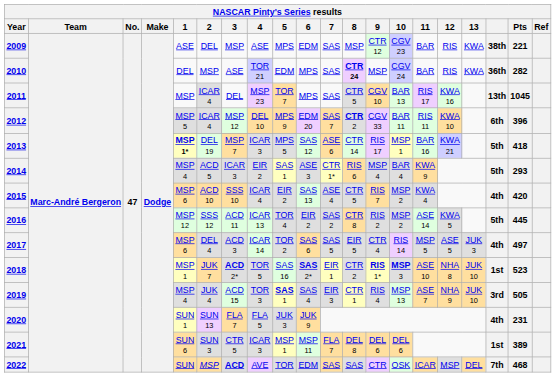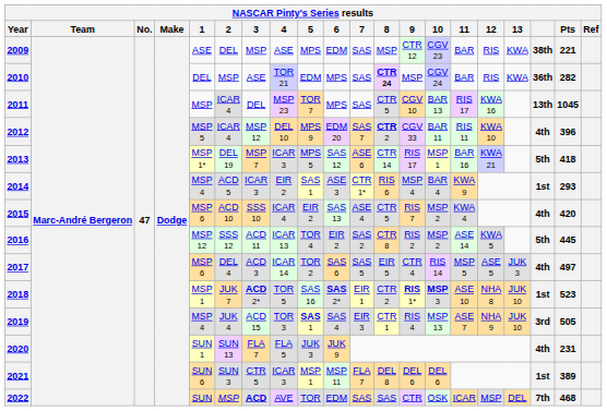 <table class="wikitable" style="text-align:center; font-size:80%">
 <tr>
 <th colspan=45><a href='#'>NASCAR Pinty's Series</a> results</th>
 </tr>
 <tr>
 <th>Year</th>
 <th>Team</th>
 <th>No.</th>
 <th>Make</th>
 <th>1</th>
 <th>2</th>
 <th>3</th>
 <th>4</th>
 <th>5</th>
 <th>6</th>
 <th>7</th>
 <th>8</th>
 <th>9</th>
 <th>10</th>
 <th>11</th>
 <th>12</th>
 <th>13</th>
 <th></th>
 <th>Pts</th>
 <th>Ref</th>
 </tr>
 <tr>
 <th><a href='#'>2009</a></th>
 <th rowspan=14><a href='#'>Marc-André Bergeron</a></th>
 <th rowspan=14>47</th>
 <th rowspan=14><a href='#'>Dodge</a></th>
 <td><a href='#'>ASE</a></td>
 <td><a href='#'>DEL</a></td>
 <td><a href='#'>MSP</a></td>
 <td><a href='#'>ASE</a></td>
 <td><a href='#'>MPS</a></td>
 <td><a href='#'>EDM</a></td>
 <td><a href='#'>SAS</a></td>
 <td><a href='#'>MSP</a></td>
 <td style="background:#DFFFDF;"><a href='#'>CTR</a><br><small>12</small></td>
 <td style="background:#CFCFFF;"><a href='#'>CGV</a><br><small>23</small></td>
 <td><a href='#'>BAR</a></td>
 <td><a href='#'>RIS</a></td>
 <td><a href='#'>KWA</a></td>
 <th>38th</th>
 <th>221</th>
 <th></th>
 </tr>
 <tr>
 <th><a href='#'>2010</a></th>
 <td><a href='#'>DEL</a></td>
 <td><a href='#'>MSP</a></td>
 <td><a href='#'>ASE</a></td>
 <td style="background:#CFCFFF;"><a href='#'>TOR</a><br><small>21</small></td>
 <td><a href='#'>EDM</a></td>
 <td><a href='#'>MPS</a></td>
 <td><a href='#'>SAS</a></td>
 <td style="background:#EFCFFF;"><strong><a href='#'>CTR</a><br><small>24</small></strong></td>
 <td><a href='#'>MSP</a></td>
 <td style="background:#CFCFFF;"><a href='#'>CGV</a><br><small>24</small></td>
 <td><a href='#'>BAR</a></td>
 <td><a href='#'>RIS</a></td>
 <td><a href='#'>KWA</a></td>
 <th>36th</th>
 <th>282</th>
 <th></th>
 </tr>
 <tr>
 <th><a href='#'>2011</a></th>
 <td><a href='#'>MSP</a></td>
 <td style="background:#DFDFDF;"><a href='#'>ICAR</a><br><small>4</small></td>
 <td><a href='#'>DEL</a></td>
 <td style="background:#EFCFFF;"><a href='#'>MSP</a><br><small>23</small></td>
 <td style="background:#FFDF9F;"><a href='#'>TOR</a><br><small>7</small></td>
 <td><a href='#'>MPS</a></td>
 <td><a href='#'>SAS</a></td>
 <td style="background:#DFDFDF;"><a href='#'>CTR</a><br><small>5</small></td>
 <td style="background:#FFDF9F;"><a href='#'>CGV</a><br><small>10</small></td>
 <td style="background:#DFFFDF;"><a href='#'>BAR</a><br><small>13</small></td>
 <td style="background:#EFCFFF;"><a href='#'>RIS</a><br><small>17</small></td>
 <td style="background:#DFFFDF;"><a href='#'>KWA</a><br><small>16</small></td>
 <td></td>
 <th>13th</th>
 <th>1045</th>
 <th></th>
 </tr>
 <tr>
 <th><a href='#'>2012</a></th>
 <td style="background:#DFDFDF;"><a href='#'>MSP</a><br><small>5</small></td>
 <td style="background:#DFDFDF;"><a href='#'>ICAR</a><br><small>4</small></td>
 <td style="background:#DFFFDF;"><a href='#'>MSP</a><br><small>12</small></td>
 <td style="background:#FFDF9F;"><a href='#'>DEL</a><br><small>10</small></td>
 <td style="background:#FFDF9F;"><a href='#'>MPS</a><br><small>9</small></td>
 <td style="background:#EFCFFF;"><a href='#'>EDM</a><br><small>20</small></td>
 <td style="background:#FFDF9F;"><a href='#'>SAS</a><br><small>7</small></td>
 <td style="background:#DFDFDF;"><strong><a href='#'>CTR</a></strong><br><small>2</small></td>
 <td style="background:#EFCFFF;"><a href='#'>CGV</a><br><small>33</small></td>
 <td style="background:#DFFFDF;"><a href='#'>BAR</a><br><small>11</small></td>
 <td style="background:#DFFFDF;"><a href='#'>RIS</a><br><small>11</small></td>
 <td style="background:#FFDF9F;"><a href='#'>KWA</a><br><small>10</small></td>
 <td></td>
-<th>6th</th>
+<th>4th</th>
 <th>396</th>
 <th></th>
 </tr>
 <tr>
 <th><a href='#'>2013</a></th>
-<td style="background:#FFFFBF;"><strong><a href='#'>MSP</a><br><small>1*</small></strong></td>
+<td style="background:#FFFFBF;"><a href='#'>MSP</a><br><small>1*</small></td>
 <td style="background:#DFFFDF;"><a href='#'>DEL</a><br><small>19</small></td>
 <td style="background:#FFDF9F;"><a href='#'>MSP</a><br><small>7</small></td>
 <td style="background:#DFDFDF;"><a href='#'>ICAR</a><br><small>3</small></td>
 <td style="background:#DFDFDF;"><a href='#'>MPS</a><br><small>5</small></td>
 <td style="background:#DFFFDF;"><a href='#'>SAS</a><br><small>12</small></td>
 <td style="background:#FFDF9F;"><a href='#'>ASE</a><br><small>6</small></td>
 <td style="background:#DFFFDF;"><a href='#'>CTR</a><br><small>14</small></td>
 <td style="background:#EFCFFF;"><a href='#'>RIS</a><br><small>17</small></td>
 <td style="background:#FFFFBF;"><a href='#'>MSP</a><br><small>1</small></td>
 <td style="background:#DFFFDF;"><a href='#'>BAR</a><br><small>16</small></td>
 <td style="background:#CFCFFF;"><a href='#'>KWA</a><br><small>21</small></td>
 <td></td>
 <th>5th</th>
 <th>418</th>
 <th></th>
 </tr>
 <tr>
 <th><a href='#'>2014</a></th>
 <td style="background:#DFDFDF;"><a href='#'>MSP</a><br><small>4</small></td>
 <td style="background:#DFDFDF;"><a href='#'>ACD</a><br><small>5</small></td>
 <td style="background:#DFDFDF;"><a href='#'>ICAR</a><br><small>3</small></td>
 <td style="background:#DFDFDF;"><a href='#'>EIR</a><br><small>2</small></td>
 <td style="background:#FFFFBF;"><a href='#'>SAS</a><br><small>1</small></td>
 <td style="background:#DFDFDF;"><a href='#'>ASE</a><br><small>3</small></td>
 <td style="background:#FFFFBF;"><a href='#'>CTR</a><br><small>1*</small></td>
 <td style="background:#FFDF9F;"><a href='#'>RIS</a><br><small>6</small></td>
 <td style="background:#DFDFDF;"><a href='#'>MSP</a><br><small>4</small></td>
 <td style="background:#DFDFDF;"><a href='#'>BAR</a><br><small>4</small></td>
 <td style="background:#FFDF9F;"><a href='#'>KWA</a><br><small>9</small></td>
 <td colspan=2></td>
-<th>5th</th>
+<th>1st</th>
 <th>293</th>
 <th></th>
 </tr>
 <tr>
 <th><a href='#'>2015</a></th>
 <td style="background:#FFDF9F;"><a href='#'>MSP</a><br><small>6</small></td>
 <td style="background:#FFDF9F;"><a href='#'>ACD</a><br><small>10</small></td>
 <td style="background:#FFDF9F;"><a href='#'>SSS</a><br><small>10</small></td>
 <td style="background:#DFDFDF;"><a href='#'>ICAR</a><br><small>4</small></td>
 <td style="background:#DFDFDF;"><a href='#'>EIR</a><br><small>2</small></td>
 <td style="background:#DFFFDF;"><a href='#'>SAS</a><br><small>13</small></td>
 <td style="background:#DFDFDF;"><a href='#'>ASE</a><br><small>4</small></td>
 <td style="background:#DFDFDF;"><a href='#'>CTR</a><br><small>5</small></td>
 <td style="background:#FFDF9F;"><a href='#'>RIS</a><br><small>7</small></td>
 <td style="background:#DFDFDF;"><a href='#'>MSP</a><br><small>2</small></td>
 <td style="background:#DFDFDF;"><a href='#'>KWA</a><br><small>4</small></td>
 <td colspan=2></td>
 <th>4th</th>
 <th>420</th>
 <th></th>
 </tr>
 <tr>
 <th><a href='#'>2016</a></th>
 <td style="background:#DFFFDF;"><a href='#'>MSP</a><br><small>12</small></td>
 <td style="background:#DFFFDF;"><a href='#'>SSS</a><br><small>12</small></td>
 <td style="background:#DFFFDF;"><a href='#'>ACD</a><br><small>11</small></td>
 <td style="background:#DFFFDF;"><a href='#'>ICAR</a><br><small>13</small></td>
 <td style="background:#DFDFDF;"><a href='#'>TOR</a><br><small>4</small></td>
 <td style="background:#DFDFDF;"><a href='#'>EIR</a><br><small>2</small></td>
 <td style="background:#DFDFDF;"><a href='#'>SAS</a><br><small>2</small></td>
 <td style="background:#FFDF9F;"><a href='#'>CTR</a><br><small>8</small></td>
 <td style="background:#DFDFDF;"><a href='#'>RIS</a><br><small>2</small></td>
 <td style="background:#DFDFDF;"><a href='#'>MSP</a><br><small>2</small></td>
 <td style="background:#DFFFDF;"><a href='#'>ASE</a><br><small>14</small></td>
 <td style="background:#DFDFDF;"><a href='#'>KWA</a><br><small>5</small></td>
 <td></td>
 <th>5th</th>
 <th>445</th>
 <th></th>
 </tr>
 <tr>
 <th><a href='#'>2017</a></th>
 <td style="background:#FFDF9F;"><a href='#'>MSP</a><br><small>6</small></td>
 <td style="background:#DFDFDF;"><a href='#'>DEL</a><br><small>4</small></td>
 <td style="background:#DFDFDF;"><a href='#'>ACD</a><br><small>3</small></td>
 <td style="background:#DFFFDF;"><a href='#'>ICAR</a><br><small>14</small></td>
 <td style="background:#DFDFDF;"><a href='#'>TOR</a><br><small>2</small></td>
 <td style="background:#FFDF9F;"><a href='#'>SAS</a><br><small>6</small></td>
 <td style="background:#DFDFDF;"><a href='#'>SAS</a><br><small>5</small></td>
 <td style="background:#DFDFDF;"><a href='#'>EIR</a><br><small>5</small></td>
 <td style="background:#DFDFDF;"><a href='#'>CTR</a><br><small>4</small></td>
 <td style="background:#EFCFFF;"><a href='#'>RIS</a><br><small>14</small></td>
 <td style="background:#DFDFDF;"><a href='#'>MSP</a><br><small>5</small></td>
 <td style="background:#DFDFDF;"><a href='#'>ASE</a><br><small>5</small></td>
 <td style="background:#DFDFDF;"><a href='#'>JUK</a><br><small>3</small></td>
 <th>4th</th>
 <th>497</th>
 <th></th>
 </tr>
 <tr>
 <th><a href='#'>2018</a></th>
 <td style="background:#FFFFBF;"><a href='#'>MSP</a><br><small>1</small></td>
 <td style="background:#FFDF9F;"><a href='#'>JUK</a><br><small>7</small></td>
 <td style="background:#DFDFDF;"><strong><a href='#'>ACD</a></strong><br><small>2*</small></td>
 <td style="background:#DFDFDF;"><a href='#'>TOR</a><br><small>5</small></td>
 <td style="background:#DFFFDF;"><a href='#'>SAS</a><br><small>16</small></td>
 <td style="background:#DFDFDF;"><strong><a href='#'>SAS</a></strong><br><small>2*</small></td>
 <td style="background:#FFFFBF;"><a href='#'>EIR</a><br><small>1</small></td>
 <td style="background:#DFDFDF;"><a href='#'>CTR</a><br><small>2</small></td>
 <td style="background:#FFFFBF;"><strong><a href='#'>RIS</a></strong><br><small>1*</small></td>
 <td style="background:#DFDFDF;"><strong><a href='#'>MSP</a></strong><br><small>3</small></td>
 <td style="background:#FFDF9F;"><a href='#'>ASE</a><br><small>10</small></td>
 <td style="background:#FFDF9F;"><a href='#'>NHA</a><br><small>8</small></td>
 <td style="background:#FFDF9F;"><a href='#'>JUK</a><br><small>10</small></td>
 <th>1st</th>
 <th>523</th>
 <th></th>
 </tr>
 <tr>
 <th><a href='#'>2019</a></th>
 <td style="background:#DFDFDF;"><a href='#'>MSP</a><br><small>4</small></td>
 <td style="background:#DFDFDF;"><a href='#'>JUK</a><br><small>4</small></td>
 <td style="background:#DFFFDF;"><a href='#'>ACD</a><br><small>15</small></td>
 <td style="background:#DFDFDF;"><a href='#'>TOR</a><br><small>3</small></td>
 <td style="background:#FFFFBF;"><strong><a href='#'>SAS</a></strong><br><small>1</small></td>
 <td style="background:#DFDFDF;"><a href='#'>SAS</a><br><small>4</small></td>
 <td style="background:#DFDFDF;"><a href='#'>EIR</a><br><small>3</small></td>
 <td style="background:#FFFFBF;"><a href='#'>CTR</a><br><small>1</small></td>
 <td style="background:#DFDFDF;"><a href='#'>RIS</a><br><small>4</small></td>
 <td style="background:#DFFFDF;"><a href='#'>MSP</a><br><small>13</small></td>
 <td style="background:#FFDF9F;"><a href='#'>ASE</a><br><small>7</small></td>
 <td style="background:#FFDF9F;"><a href='#'>NHA</a><br><small>9</small></td>
 <td style="background:#FFDF9F;"><a href='#'>JUK</a><br><small>10</small></td>
 <th>3rd</th>
 <th>505</th>
 <th></th>
 </tr>
 <tr>
 <th><a href='#'>2020</a></th>
 <td style="background:#FFFFBF;"><a href='#'>SUN</a><br><small>1</small></td>
 <td style="background:#EFCFFF;"><a href='#'>SUN</a><br><small>13</small></td>
 <td style="background:#FFDF9F;"><a href='#'>FLA</a><br><small>7</small></td>
 <td style="background:#DFDFDF;"><a href='#'>FLA</a><br><small>5</small></td>
 <td style="background:#DFDFDF;"><a href='#'>JUK</a><br><small>3</small></td>
 <td style="background:#FFDF9F;"><a href='#'>JUK</a><br><small>9</small></td>
 <td colspan=7></td>
 <th>4th</th>
 <th>231</th>
 <th></th>
 </tr>
 <tr>
 <th><a href='#'>2021</a></th>
 <td style="background:#FFDF9F;"><a href='#'>SUN</a><br><small>6</small></td>
 <td style="background:#DFDFDF;"><a href='#'>SUN</a><br><small>3</small></td>
 <td style="background:#DFDFDF;"><a href='#'>CTR</a><br><small>5</small></td>
 <td style="background:#DFDFDF;"><a href='#'>ICAR</a><br><small>3</small></td>
 <td style="background:#FFFFBF;"><a href='#'>MSP</a><br><small>1</small></td>
 <td style="background:#DFFFDF;"><a href='#'>MSP</a><br><small>11</small></td>
 <td style="background:#FFDF9F;"><a href='#'>FLA</a><br><small>7</small></td>
 <td style="background:#FFDF9F;"><a href='#'>DEL</a><br><small>8</small></td>
 <td style="background:#FFDF9F;"><a href='#'>DEL</a><br><small>6</small></td>
 <td style="background:#FFDF9F;"><a href='#'>DEL</a><br><small>6</small></td>
 <td colspan=3></td>
 <th>1st</th>
 <th>389</th>
 <th></th>
 </tr>
 <tr>
 <th><a href='#'>2022</a></th>
 <td style="background:#FFDF9F;"><a href='#'>SUN</a><br></td>
 <td style="background:#FFDF9F;"><em><a href='#'>MSP</a></em><br></td>
 <td style="background:#DFDFDF;"><strong><a href='#'>ACD</a></strong><br></td>
 <td style="background:#EFCFFF;"><a href='#'>AVE</a><br></td>
 <td style="background:#DFDFDF;"><a href='#'>TOR</a><br></td>
 <td style="background:#DFDFDF;"><a href='#'>EDM</a><br></td>
 <td style="background:#FFDF9F;"><a href='#'>SAS</a><br></td>
 <td style="background:#DFDFDF;"><a href='#'>SAS</a><br></td>
 <td style="background:#EFCFFF;"><a href='#'>CTR</a><br></td>
 <td style="background:#DFFFDF;"><a href='#'>OSK</a><br></td>
 <td style="background:#FFDF9F;"><a href='#'>ICAR</a><br></td>
 <td style="background:#DFDFDF;"><a href='#'>MSP</a><br></td>
 <td style="background:#FFDF9F;"><a href='#'>DEL</a><br></td>
 <th>7th</th>
 <th>468</th>
 <th></th>
 </tr>
 </table>
